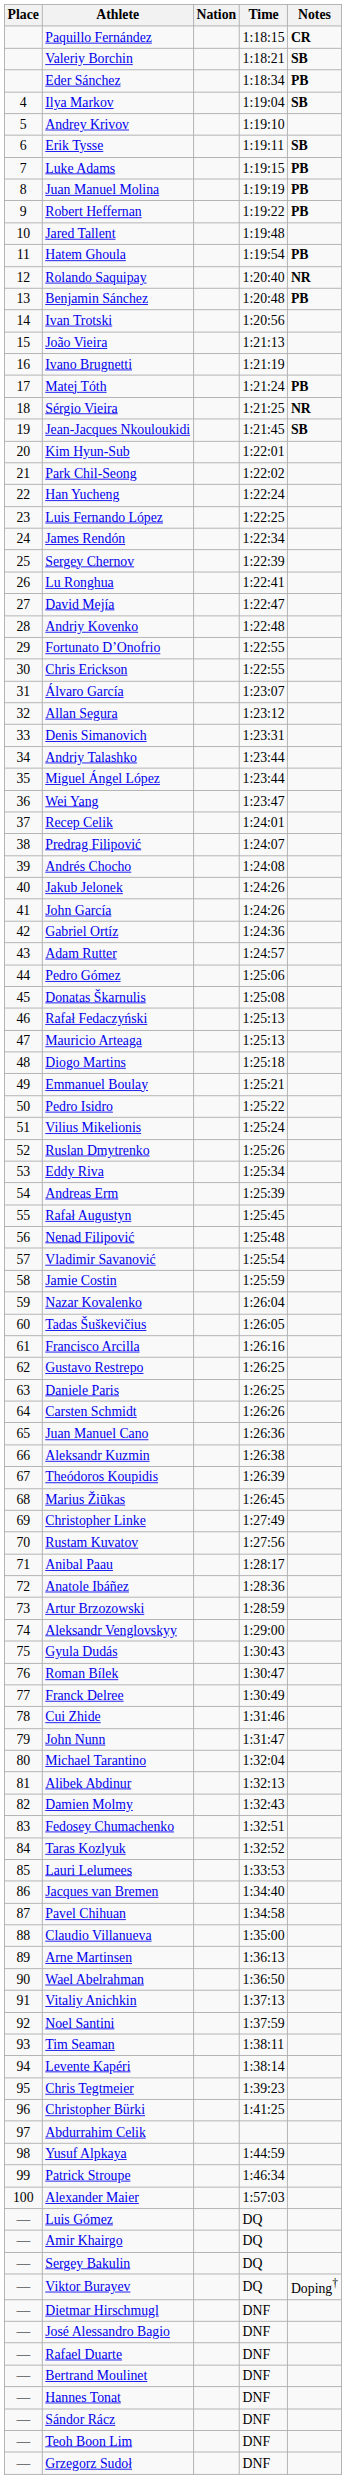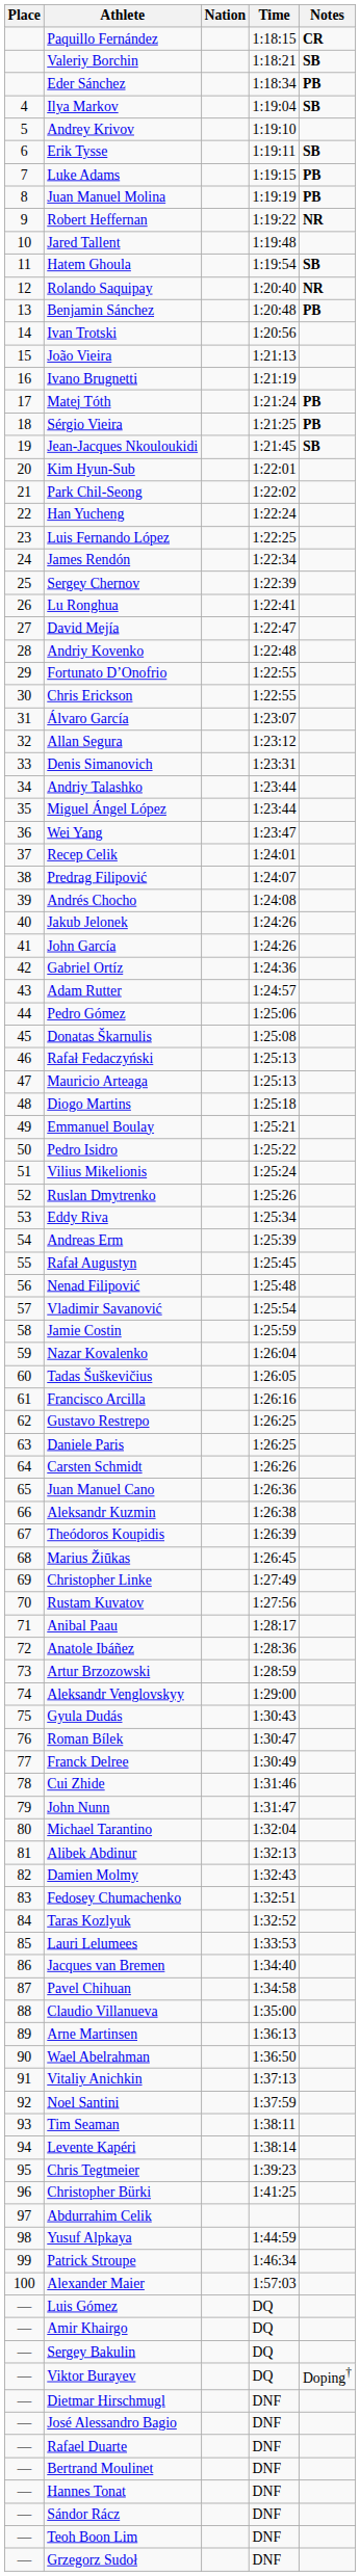 <table class=wikitable>
 <tr>
 <th>Place</th>
 <th>Athlete</th>
 <th>Nation</th>
 <th>Time</th>
 <th>Notes</th>
 </tr>
 <tr>
 <td align=center></td>
 <td><a href='#'>Paquillo Fernández</a></td>
 <td></td>
 <td>1:18:15</td>
 <td><strong>CR</strong></td>
 </tr>
 <tr>
 <td align=center></td>
 <td><a href='#'>Valeriy Borchin</a></td>
 <td></td>
 <td>1:18:21</td>
 <td><strong>SB</strong></td>
 </tr>
 <tr>
 <td align=center></td>
 <td><a href='#'>Eder Sánchez</a></td>
 <td></td>
 <td>1:18:34</td>
 <td><strong>PB</strong></td>
 </tr>
 <tr>
 <td align=center>4</td>
 <td><a href='#'>Ilya Markov</a></td>
 <td></td>
 <td>1:19:04</td>
 <td><strong>SB</strong></td>
 </tr>
 <tr>
 <td align=center>5</td>
 <td><a href='#'>Andrey Krivov</a></td>
 <td></td>
 <td>1:19:10</td>
 <td> </td>
 </tr>
 <tr>
 <td align=center>6</td>
 <td><a href='#'>Erik Tysse</a></td>
 <td></td>
 <td>1:19:11</td>
 <td><strong>SB</strong></td>
 </tr>
 <tr>
 <td align=center>7</td>
 <td><a href='#'>Luke Adams</a></td>
 <td></td>
 <td>1:19:15</td>
 <td><strong>PB</strong></td>
 </tr>
 <tr>
 <td align=center>8</td>
 <td><a href='#'>Juan Manuel Molina</a></td>
 <td></td>
 <td>1:19:19</td>
 <td><strong>PB</strong></td>
 </tr>
 <tr>
 <td align=center>9</td>
 <td><a href='#'>Robert Heffernan</a></td>
 <td></td>
 <td>1:19:22</td>
-<td><strong>PB</strong></td>
+<td><strong>NR</strong></td>
 </tr>
 <tr>
 <td align=center>10</td>
 <td><a href='#'>Jared Tallent</a></td>
 <td></td>
 <td>1:19:48</td>
 <td> </td>
 </tr>
 <tr>
 <td align=center>11</td>
 <td><a href='#'>Hatem Ghoula</a></td>
 <td></td>
 <td>1:19:54</td>
-<td><strong>PB</strong></td>
+<td><strong>SB</strong></td>
 </tr>
 <tr>
 <td align=center>12</td>
 <td><a href='#'>Rolando Saquipay</a></td>
 <td></td>
 <td>1:20:40</td>
 <td><strong>NR</strong></td>
 </tr>
 <tr>
 <td align=center>13</td>
 <td><a href='#'>Benjamin Sánchez</a></td>
 <td></td>
 <td>1:20:48</td>
 <td><strong>PB</strong></td>
 </tr>
 <tr>
 <td align=center>14</td>
 <td><a href='#'>Ivan Trotski</a></td>
 <td></td>
 <td>1:20:56</td>
 <td> </td>
 </tr>
 <tr>
 <td align=center>15</td>
 <td><a href='#'>João Vieira</a></td>
 <td></td>
 <td>1:21:13</td>
 <td> </td>
 </tr>
 <tr>
 <td align=center>16</td>
 <td><a href='#'>Ivano Brugnetti</a></td>
 <td></td>
 <td>1:21:19</td>
 <td> </td>
 </tr>
 <tr>
 <td align=center>17</td>
 <td><a href='#'>Matej Tóth</a></td>
 <td></td>
 <td>1:21:24</td>
 <td><strong>PB</strong></td>
 </tr>
 <tr>
 <td align=center>18</td>
 <td><a href='#'>Sérgio Vieira</a></td>
 <td></td>
 <td>1:21:25</td>
-<td><strong>NR</strong></td>
+<td><strong>PB</strong></td>
 </tr>
 <tr>
 <td align=center>19</td>
 <td><a href='#'>Jean-Jacques Nkouloukidi</a></td>
 <td></td>
 <td>1:21:45</td>
 <td><strong>SB</strong></td>
 </tr>
 <tr>
 <td align=center>20</td>
 <td><a href='#'>Kim Hyun-Sub</a></td>
 <td></td>
 <td>1:22:01</td>
 <td> </td>
 </tr>
 <tr>
 <td align=center>21</td>
 <td><a href='#'>Park Chil-Seong</a></td>
 <td></td>
 <td>1:22:02</td>
 <td></td>
 </tr>
 <tr>
 <td align=center>22</td>
 <td><a href='#'>Han Yucheng</a></td>
 <td></td>
 <td>1:22:24</td>
 <td></td>
 </tr>
 <tr>
 <td align=center>23</td>
 <td><a href='#'>Luis Fernando López</a></td>
 <td></td>
 <td>1:22:25</td>
 <td></td>
 </tr>
 <tr>
 <td align=center>24</td>
 <td><a href='#'>James Rendón</a></td>
 <td></td>
 <td>1:22:34</td>
 <td></td>
 </tr>
 <tr>
 <td align=center>25</td>
 <td><a href='#'>Sergey Chernov</a></td>
 <td></td>
 <td>1:22:39</td>
 <td></td>
 </tr>
 <tr>
 <td align=center>26</td>
 <td><a href='#'>Lu Ronghua</a></td>
 <td></td>
 <td>1:22:41</td>
 <td></td>
 </tr>
 <tr>
 <td align=center>27</td>
 <td><a href='#'>David Mejía</a></td>
 <td></td>
 <td>1:22:47</td>
 <td></td>
 </tr>
 <tr>
 <td align=center>28</td>
 <td><a href='#'>Andriy Kovenko</a></td>
 <td></td>
 <td>1:22:48</td>
 <td></td>
 </tr>
 <tr>
 <td align=center>29</td>
 <td><a href='#'>Fortunato DʼOnofrio</a></td>
 <td></td>
 <td>1:22:55</td>
 <td></td>
 </tr>
 <tr>
 <td align=center>30</td>
 <td><a href='#'>Chris Erickson</a></td>
 <td></td>
 <td>1:22:55</td>
 <td></td>
 </tr>
 <tr>
 <td align=center>31</td>
 <td><a href='#'>Álvaro García</a></td>
 <td></td>
 <td>1:23:07</td>
 <td></td>
 </tr>
 <tr>
 <td align=center>32</td>
 <td><a href='#'>Allan Segura</a></td>
 <td></td>
 <td>1:23:12</td>
 <td></td>
 </tr>
 <tr>
 <td align=center>33</td>
 <td><a href='#'>Denis Simanovich</a></td>
 <td></td>
 <td>1:23:31</td>
 <td></td>
 </tr>
 <tr>
 <td align=center>34</td>
 <td><a href='#'>Andriy Talashko</a></td>
 <td></td>
 <td>1:23:44</td>
 <td></td>
 </tr>
 <tr>
 <td align=center>35</td>
 <td><a href='#'>Miguel Ángel López</a></td>
 <td></td>
 <td>1:23:44</td>
 <td></td>
 </tr>
 <tr>
 <td align=center>36</td>
 <td><a href='#'>Wei Yang</a></td>
 <td></td>
 <td>1:23:47</td>
 <td></td>
 </tr>
 <tr>
 <td align=center>37</td>
 <td><a href='#'>Recep Celik</a></td>
 <td></td>
 <td>1:24:01</td>
 <td></td>
 </tr>
 <tr>
 <td align=center>38</td>
 <td><a href='#'>Predrag Filipović</a></td>
 <td></td>
 <td>1:24:07</td>
 <td></td>
 </tr>
 <tr>
 <td align=center>39</td>
 <td><a href='#'>Andrés Chocho</a></td>
 <td></td>
 <td>1:24:08</td>
 <td></td>
 </tr>
 <tr>
 <td align=center>40</td>
 <td><a href='#'>Jakub Jelonek</a></td>
 <td></td>
 <td>1:24:26</td>
 <td></td>
 </tr>
 <tr>
 <td align=center>41</td>
 <td><a href='#'>John García</a></td>
 <td></td>
 <td>1:24:26</td>
 <td></td>
 </tr>
 <tr>
 <td align=center>42</td>
 <td><a href='#'>Gabriel Ortíz</a></td>
 <td></td>
 <td>1:24:36</td>
 <td></td>
 </tr>
 <tr>
 <td align=center>43</td>
 <td><a href='#'>Adam Rutter</a></td>
 <td></td>
 <td>1:24:57</td>
 <td></td>
 </tr>
 <tr>
 <td align=center>44</td>
 <td><a href='#'>Pedro Gómez</a></td>
 <td></td>
 <td>1:25:06</td>
 <td></td>
 </tr>
 <tr>
 <td align=center>45</td>
 <td><a href='#'>Donatas Škarnulis</a></td>
 <td></td>
 <td>1:25:08</td>
 <td></td>
 </tr>
 <tr>
 <td align=center>46</td>
 <td><a href='#'>Rafał Fedaczyński</a></td>
 <td></td>
 <td>1:25:13</td>
 <td></td>
 </tr>
 <tr>
 <td align=center>47</td>
 <td><a href='#'>Mauricio Arteaga</a></td>
 <td></td>
 <td>1:25:13</td>
 <td></td>
 </tr>
 <tr>
 <td align=center>48</td>
 <td><a href='#'>Diogo Martins</a></td>
 <td></td>
 <td>1:25:18</td>
 <td></td>
 </tr>
 <tr>
 <td align=center>49</td>
 <td><a href='#'>Emmanuel Boulay</a></td>
 <td></td>
 <td>1:25:21</td>
 <td></td>
 </tr>
 <tr>
 <td align=center>50</td>
 <td><a href='#'>Pedro Isidro</a></td>
 <td></td>
 <td>1:25:22</td>
 <td></td>
 </tr>
 <tr>
 <td align=center>51</td>
 <td><a href='#'>Vilius Mikelionis</a></td>
 <td></td>
 <td>1:25:24</td>
 <td></td>
 </tr>
 <tr>
 <td align=center>52</td>
 <td><a href='#'>Ruslan Dmytrenko</a></td>
 <td></td>
 <td>1:25:26</td>
 <td></td>
 </tr>
 <tr>
 <td align=center>53</td>
 <td><a href='#'>Eddy Riva</a></td>
 <td></td>
 <td>1:25:34</td>
 <td></td>
 </tr>
 <tr>
 <td align=center>54</td>
 <td><a href='#'>Andreas Erm</a></td>
 <td></td>
 <td>1:25:39</td>
 <td></td>
 </tr>
 <tr>
 <td align=center>55</td>
 <td><a href='#'>Rafał Augustyn</a></td>
 <td></td>
 <td>1:25:45</td>
 <td></td>
 </tr>
 <tr>
 <td align=center>56</td>
 <td><a href='#'>Nenad Filipović</a></td>
 <td></td>
 <td>1:25:48</td>
 <td></td>
 </tr>
 <tr>
 <td align=center>57</td>
 <td><a href='#'>Vladimir Savanović</a></td>
 <td></td>
 <td>1:25:54</td>
 <td></td>
 </tr>
 <tr>
 <td align=center>58</td>
 <td><a href='#'>Jamie Costin</a></td>
 <td></td>
 <td>1:25:59</td>
 <td></td>
 </tr>
 <tr>
 <td align=center>59</td>
 <td><a href='#'>Nazar Kovalenko</a></td>
 <td></td>
 <td>1:26:04</td>
 <td></td>
 </tr>
 <tr>
 <td align=center>60</td>
 <td><a href='#'>Tadas Šuškevičius</a></td>
 <td></td>
 <td>1:26:05</td>
 <td></td>
 </tr>
 <tr>
 <td align=center>61</td>
 <td><a href='#'>Francisco Arcilla</a></td>
 <td></td>
 <td>1:26:16</td>
 <td></td>
 </tr>
 <tr>
 <td align=center>62</td>
 <td><a href='#'>Gustavo Restrepo</a></td>
 <td></td>
 <td>1:26:25</td>
 <td></td>
 </tr>
 <tr>
 <td align=center>63</td>
 <td><a href='#'>Daniele Paris</a></td>
 <td></td>
 <td>1:26:25</td>
 <td></td>
 </tr>
 <tr>
 <td align=center>64</td>
 <td><a href='#'>Carsten Schmidt</a></td>
 <td></td>
 <td>1:26:26</td>
 <td></td>
 </tr>
 <tr>
 <td align=center>65</td>
 <td><a href='#'>Juan Manuel Cano</a></td>
 <td></td>
 <td>1:26:36</td>
 <td></td>
 </tr>
 <tr>
 <td align=center>66</td>
 <td><a href='#'>Aleksandr Kuzmin</a></td>
 <td></td>
 <td>1:26:38</td>
 <td></td>
 </tr>
 <tr>
 <td align=center>67</td>
 <td><a href='#'>Theódoros Koupidis</a></td>
 <td></td>
 <td>1:26:39</td>
 <td></td>
 </tr>
 <tr>
 <td align=center>68</td>
 <td><a href='#'>Marius Žiūkas</a></td>
 <td></td>
 <td>1:26:45</td>
 <td></td>
 </tr>
 <tr>
 <td align=center>69</td>
 <td><a href='#'>Christopher Linke</a></td>
 <td></td>
 <td>1:27:49</td>
 <td></td>
 </tr>
 <tr>
 <td align=center>70</td>
 <td><a href='#'>Rustam Kuvatov</a></td>
 <td></td>
 <td>1:27:56</td>
 <td></td>
 </tr>
 <tr>
 <td align=center>71</td>
 <td><a href='#'>Anibal Paau</a></td>
 <td></td>
 <td>1:28:17</td>
 <td></td>
 </tr>
 <tr>
 <td align=center>72</td>
 <td><a href='#'>Anatole Ibáñez</a></td>
 <td></td>
 <td>1:28:36</td>
 <td></td>
 </tr>
 <tr>
 <td align=center>73</td>
 <td><a href='#'>Artur Brzozowski</a></td>
 <td></td>
 <td>1:28:59</td>
 <td></td>
 </tr>
 <tr>
 <td align=center>74</td>
 <td><a href='#'>Aleksandr Venglovskyy</a></td>
 <td></td>
 <td>1:29:00</td>
 <td></td>
 </tr>
 <tr>
 <td align=center>75</td>
 <td><a href='#'>Gyula Dudás</a></td>
 <td></td>
 <td>1:30:43</td>
 <td></td>
 </tr>
 <tr>
 <td align=center>76</td>
 <td><a href='#'>Roman Bílek</a></td>
 <td></td>
 <td>1:30:47</td>
 <td></td>
 </tr>
 <tr>
 <td align=center>77</td>
 <td><a href='#'>Franck Delree</a></td>
 <td></td>
 <td>1:30:49</td>
 <td></td>
 </tr>
 <tr>
 <td align=center>78</td>
 <td><a href='#'>Cui Zhide</a></td>
 <td></td>
 <td>1:31:46</td>
 <td></td>
 </tr>
 <tr>
 <td align=center>79</td>
 <td><a href='#'>John Nunn</a></td>
 <td></td>
 <td>1:31:47</td>
 <td></td>
 </tr>
 <tr>
 <td align=center>80</td>
 <td><a href='#'>Michael Tarantino</a></td>
 <td></td>
 <td>1:32:04</td>
 <td></td>
 </tr>
 <tr>
 <td align=center>81</td>
 <td><a href='#'>Alibek Abdinur</a></td>
 <td></td>
 <td>1:32:13</td>
 <td></td>
 </tr>
 <tr>
 <td align=center>82</td>
 <td><a href='#'>Damien Molmy</a></td>
 <td></td>
 <td>1:32:43</td>
 <td></td>
 </tr>
 <tr>
 <td align=center>83</td>
 <td><a href='#'>Fedosey Chumachenko</a></td>
 <td></td>
 <td>1:32:51</td>
 <td></td>
 </tr>
 <tr>
 <td align=center>84</td>
 <td><a href='#'>Taras Kozlyuk</a></td>
 <td></td>
 <td>1:32:52</td>
 <td></td>
 </tr>
 <tr>
 <td align=center>85</td>
 <td><a href='#'>Lauri Lelumees</a></td>
 <td></td>
 <td>1:33:53</td>
 <td></td>
 </tr>
 <tr>
 <td align=center>86</td>
 <td><a href='#'>Jacques van Bremen</a></td>
 <td></td>
 <td>1:34:40</td>
 <td></td>
 </tr>
 <tr>
 <td align=center>87</td>
 <td><a href='#'>Pavel Chihuan</a></td>
 <td></td>
 <td>1:34:58</td>
 <td></td>
 </tr>
 <tr>
 <td align=center>88</td>
 <td><a href='#'>Claudio Villanueva</a></td>
 <td></td>
 <td>1:35:00</td>
 <td></td>
 </tr>
 <tr>
 <td align=center>89</td>
 <td><a href='#'>Arne Martinsen</a></td>
 <td></td>
 <td>1:36:13</td>
 <td></td>
 </tr>
 <tr>
 <td align=center>90</td>
 <td><a href='#'>Wael Abelrahman</a></td>
 <td></td>
 <td>1:36:50</td>
 <td></td>
 </tr>
 <tr>
 <td align=center>91</td>
 <td><a href='#'>Vitaliy Anichkin</a></td>
 <td></td>
 <td>1:37:13</td>
 <td></td>
 </tr>
 <tr>
 <td align=center>92</td>
 <td><a href='#'>Noel Santini</a></td>
 <td></td>
 <td>1:37:59</td>
 <td></td>
 </tr>
 <tr>
 <td align=center>93</td>
 <td><a href='#'>Tim Seaman</a></td>
 <td></td>
 <td>1:38:11</td>
 <td></td>
 </tr>
 <tr>
 <td align=center>94</td>
 <td><a href='#'>Levente Kapéri</a></td>
 <td></td>
 <td>1:38:14</td>
 <td></td>
 </tr>
 <tr>
 <td align=center>95</td>
 <td><a href='#'>Chris Tegtmeier</a></td>
 <td></td>
 <td>1:39:23</td>
 <td></td>
 </tr>
 <tr>
 <td align=center>96</td>
 <td><a href='#'>Christopher Bürki</a></td>
 <td></td>
 <td>1:41:25</td>
 <td></td>
 </tr>
 <tr>
 <td align=center>97</td>
 <td><a href='#'>Abdurrahim Celik</a></td>
 <td></td>
 <td></td>
 <td></td>
 </tr>
 <tr>
 <td align=center>98</td>
 <td><a href='#'>Yusuf Alpkaya</a></td>
 <td></td>
 <td>1:44:59</td>
 <td></td>
 </tr>
 <tr>
 <td align=center>99</td>
 <td><a href='#'>Patrick Stroupe</a></td>
 <td></td>
 <td>1:46:34</td>
 <td></td>
 </tr>
 <tr>
 <td align=center>100</td>
 <td><a href='#'>Alexander Maier</a></td>
 <td></td>
 <td>1:57:03</td>
 <td></td>
 </tr>
 <tr>
 <td align=center>—</td>
 <td><a href='#'>Luis Gómez</a></td>
 <td></td>
 <td>DQ</td>
 <td></td>
 </tr>
 <tr>
 <td align=center>—</td>
 <td><a href='#'>Amir Khairgo</a></td>
 <td></td>
 <td>DQ</td>
 <td></td>
 </tr>
 <tr>
 <td align=center>—</td>
 <td><a href='#'>Sergey Bakulin</a></td>
 <td></td>
 <td>DQ</td>
 <td></td>
 </tr>
 <tr>
 <td align=center>—</td>
 <td><a href='#'>Viktor Burayev</a></td>
 <td></td>
 <td>DQ</td>
 <td>Doping<sup>†</sup></td>
 </tr>
 <tr>
 <td align=center>—</td>
 <td><a href='#'>Dietmar Hirschmugl</a></td>
 <td></td>
 <td>DNF</td>
 <td></td>
 </tr>
 <tr>
 <td align=center>—</td>
 <td><a href='#'>José Alessandro Bagio</a></td>
 <td></td>
 <td>DNF</td>
 <td></td>
 </tr>
 <tr>
 <td align=center>—</td>
 <td><a href='#'>Rafael Duarte</a></td>
 <td></td>
 <td>DNF</td>
 <td></td>
 </tr>
 <tr>
 <td align=center>—</td>
 <td><a href='#'>Bertrand Moulinet</a></td>
 <td></td>
 <td>DNF</td>
 <td></td>
 </tr>
 <tr>
 <td align=center>—</td>
 <td><a href='#'>Hannes Tonat</a></td>
 <td></td>
 <td>DNF</td>
 <td></td>
 </tr>
 <tr>
 <td align=center>—</td>
 <td><a href='#'>Sándor Rácz</a></td>
 <td></td>
 <td>DNF</td>
 <td></td>
 </tr>
 <tr>
 <td align=center>—</td>
 <td><a href='#'>Teoh Boon Lim</a></td>
 <td></td>
 <td>DNF</td>
 <td></td>
 </tr>
 <tr>
 <td align=center>—</td>
 <td><a href='#'>Grzegorz Sudoł</a></td>
 <td></td>
 <td>DNF</td>
 <td></td>
 </tr>
 </table>
